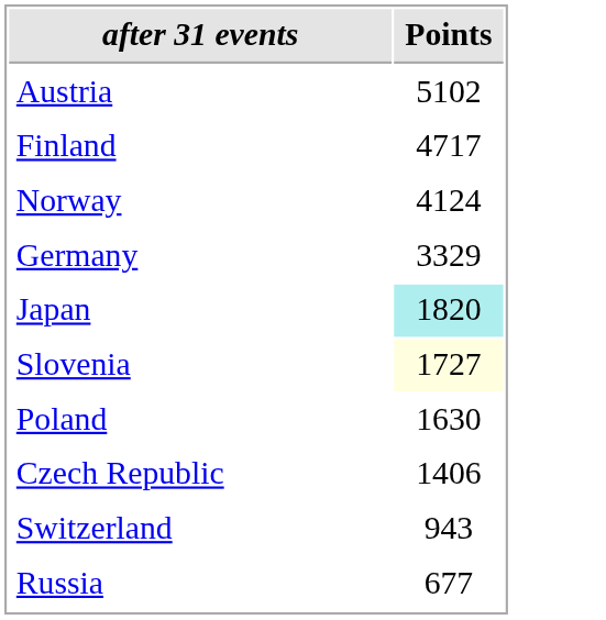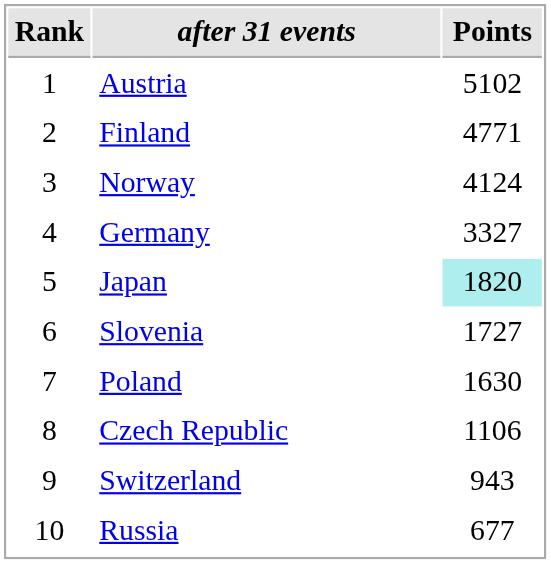 <table cellspacing="1" cellpadding="3" style="border:1px solid #AAAAAA;font-size:86%">
 <tr bgcolor="#E4E4E4">
+<th style="border-bottom:1px solid #AAAAAA" width=10>Rank</th>
 <th style="border-bottom:1px solid #AAAAAA" width=155><em>after 31 events</em></th>
 <th style="border-bottom:1px solid #AAAAAA" width=40>Points</th>
 </tr>
 <tr>
+<td align=center>1</td>
 <td> <a href='#'>Austria</a></td>
 <td align=center>5102</td>
 </tr>
 <tr>
+<td align=center>2</td>
 <td> <a href='#'>Finland</a></td>
-<td align=center>4717</td>
+<td align=center>4771</td>
 </tr>
 <tr>
+<td align=center>3</td>
 <td> <a href='#'>Norway</a></td>
 <td align=center>4124</td>
 </tr>
 <tr>
+<td align=center>4</td>
 <td> <a href='#'>Germany</a></td>
-<td align=center>3329</td>
+<td align=center>3327</td>
 </tr>
 <tr>
+<td align=center>5</td>
 <td> <a href='#'>Japan</a></td>
 <td align=center style="background: paleturquoise;">1820</td>
 </tr>
 <tr>
+<td align=center>6</td>
 <td> <a href='#'>Slovenia</a></td>
-<td align=center style="background: lightyellow;">1727</td>
+<td align=center>1727</td>
 </tr>
 <tr>
+<td align=center>7</td>
 <td> <a href='#'>Poland</a></td>
 <td align=center>1630</td>
 </tr>
 <tr>
+<td align=center>8</td>
 <td> <a href='#'>Czech Republic</a></td>
-<td align=center>1406</td>
+<td align=center>1106</td>
 </tr>
 <tr>
+<td align=center>9</td>
 <td> <a href='#'>Switzerland</a></td>
 <td align=center>943</td>
 </tr>
 <tr>
+<td align=center>10</td>
 <td> <a href='#'>Russia</a></td>
 <td align=center>677</td>
 </tr>
 </table>
